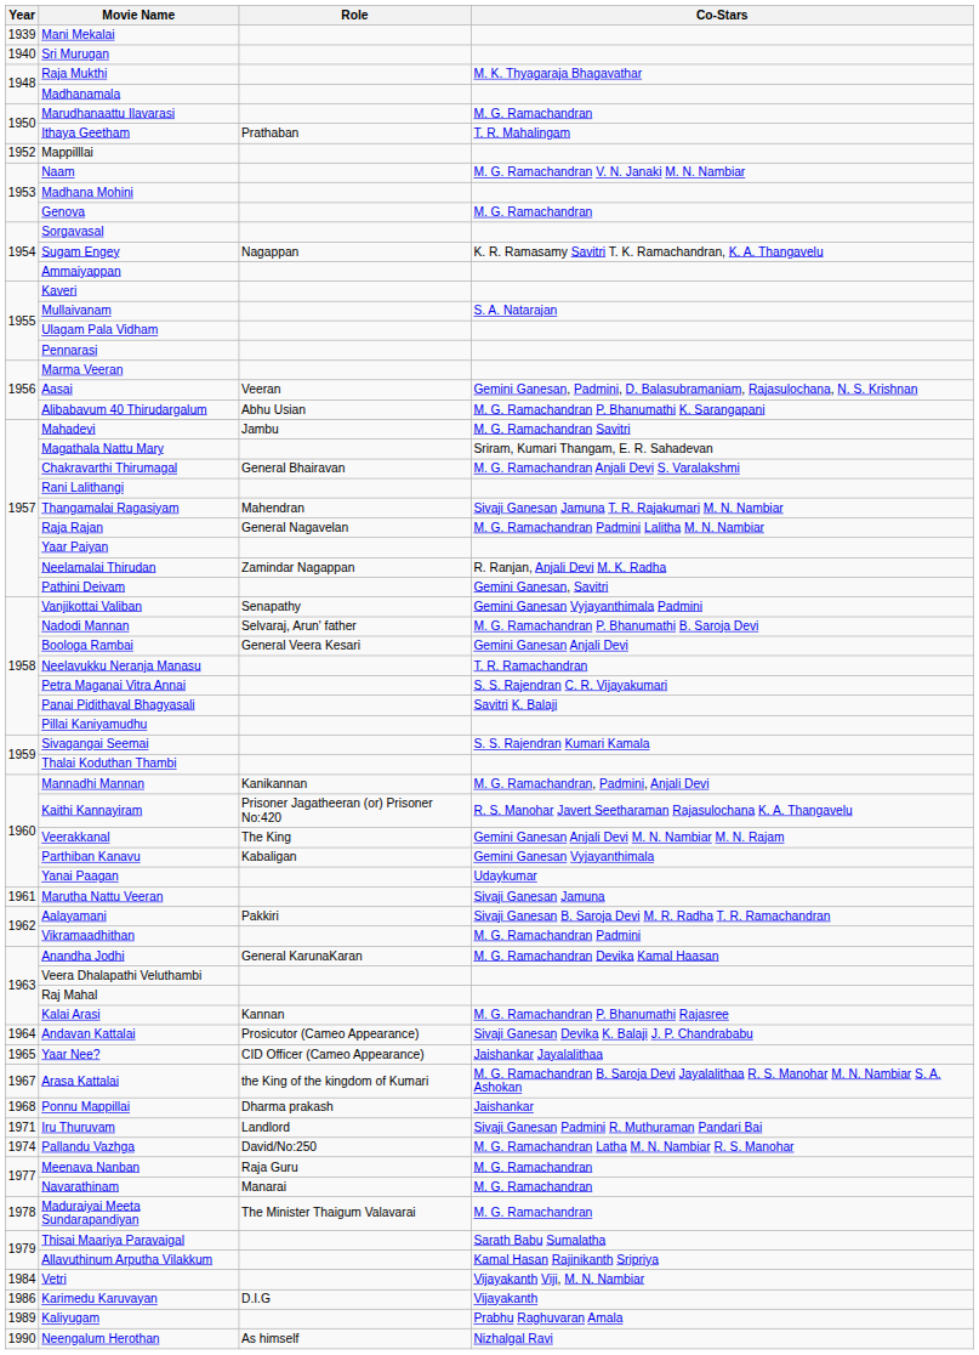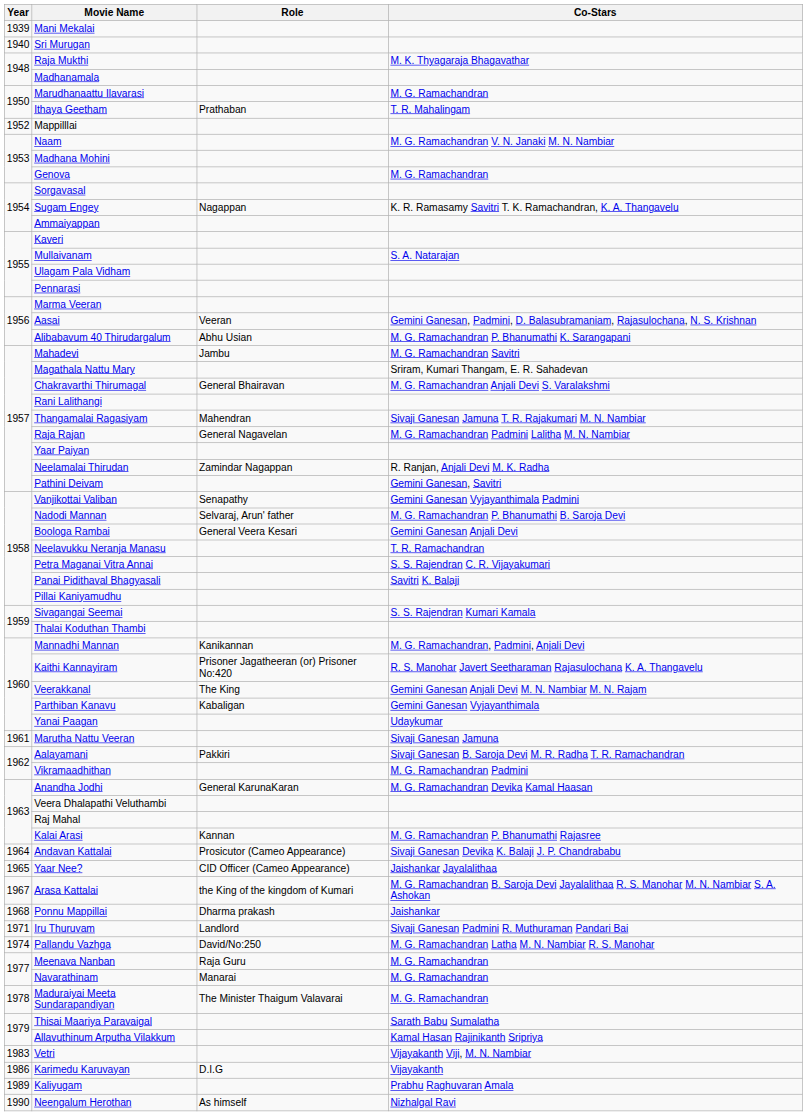 <table class="wikitable">
 <tr>
 <th>Year</th>
 <th>Movie Name</th>
 <th>Role</th>
 <th>Co-Stars</th>
 </tr>
 <tr>
 <td>1939</td>
 <td><a href='#'>Mani Mekalai</a></td>
 <td></td>
 <td></td>
 </tr>
 <tr>
 <td>1940</td>
 <td><a href='#'>Sri Murugan</a></td>
 <td></td>
 <td></td>
 </tr>
 <tr>
 <td rowspan=2>1948</td>
 <td><a href='#'>Raja Mukthi</a></td>
 <td></td>
 <td><a href='#'>M. K. Thyagaraja Bhagavathar</a></td>
 </tr>
 <tr>
 <td><a href='#'>Madhanamala</a></td>
 <td></td>
 <td></td>
 </tr>
 <tr>
 <td rowspan="2">1950</td>
 <td><a href='#'>Marudhanaattu Ilavarasi</a></td>
 <td></td>
 <td><a href='#'>M. G. Ramachandran</a></td>
 </tr>
 <tr>
 <td><a href='#'>Ithaya Geetham</a></td>
 <td>Prathaban</td>
 <td><a href='#'>T. R. Mahalingam</a></td>
 </tr>
 <tr>
 <td>1952</td>
 <td>Mappilllai</td>
 <td></td>
 <td></td>
 </tr>
 <tr>
 <td rowspan=3>1953</td>
 <td><a href='#'>Naam</a></td>
 <td></td>
 <td><a href='#'>M. G. Ramachandran</a> <a href='#'>V. N. Janaki</a> <a href='#'>M. N. Nambiar</a></td>
 </tr>
 <tr>
 <td><a href='#'>Madhana Mohini</a></td>
 <td></td>
 <td></td>
 </tr>
 <tr>
 <td><a href='#'>Genova</a></td>
 <td></td>
 <td><a href='#'>M. G. Ramachandran</a></td>
 </tr>
 <tr>
 <td rowspan=3>1954</td>
 <td><a href='#'>Sorgavasal</a></td>
 <td></td>
 <td></td>
 </tr>
 <tr>
 <td><a href='#'>Sugam Engey</a></td>
 <td>Nagappan</td>
 <td>K. R. Ramasamy <a href='#'>Savitri</a> T. K. Ramachandran, <a href='#'>K. A. Thangavelu</a></td>
 </tr>
 <tr>
 <td><a href='#'>Ammaiyappan</a></td>
 <td></td>
 <td></td>
 </tr>
 <tr>
 <td rowspan=4>1955</td>
 <td><a href='#'>Kaveri</a></td>
 <td></td>
 <td></td>
 </tr>
 <tr>
 <td><a href='#'>Mullaivanam</a></td>
 <td></td>
 <td><a href='#'>S. A. Natarajan</a></td>
 </tr>
 <tr>
 <td><a href='#'>Ulagam Pala Vidham</a></td>
 <td></td>
 <td></td>
 </tr>
 <tr>
 <td><a href='#'>Pennarasi</a></td>
 <td></td>
 <td></td>
 </tr>
 <tr>
 <td rowspan=3>1956</td>
 <td><a href='#'>Marma Veeran</a></td>
 <td></td>
 <td></td>
 </tr>
 <tr>
 <td><a href='#'>Aasai</a></td>
 <td>Veeran</td>
 <td><a href='#'>Gemini Ganesan</a>, <a href='#'>Padmini</a>, <a href='#'>D. Balasubramaniam</a>, <a href='#'>Rajasulochana</a>, <a href='#'>N. S. Krishnan</a></td>
 </tr>
 <tr>
 <td><a href='#'>Alibabavum 40 Thirudargalum</a></td>
 <td>Abhu Usian</td>
 <td><a href='#'>M. G. Ramachandran</a> <a href='#'>P. Bhanumathi</a> <a href='#'>K. Sarangapani</a></td>
 </tr>
 <tr>
 <td rowspan=9>1957</td>
 <td><a href='#'>Mahadevi</a></td>
 <td>Jambu</td>
 <td><a href='#'>M. G. Ramachandran</a> <a href='#'>Savitri</a></td>
 </tr>
 <tr>
 <td><a href='#'>Magathala Nattu Mary</a></td>
 <td></td>
 <td>Sriram, Kumari Thangam, E. R. Sahadevan</td>
 </tr>
 <tr>
 <td><a href='#'>Chakravarthi Thirumagal</a></td>
 <td>General Bhairavan</td>
 <td><a href='#'>M. G. Ramachandran</a> <a href='#'>Anjali Devi</a> <a href='#'>S. Varalakshmi</a></td>
 </tr>
 <tr>
 <td><a href='#'>Rani Lalithangi</a></td>
 <td></td>
 <td></td>
 </tr>
 <tr>
 <td><a href='#'>Thangamalai Ragasiyam</a></td>
 <td>Mahendran</td>
 <td><a href='#'>Sivaji Ganesan</a> <a href='#'>Jamuna</a> <a href='#'>T. R. Rajakumari</a> <a href='#'>M. N. Nambiar</a></td>
 </tr>
 <tr>
 <td><a href='#'>Raja Rajan</a></td>
 <td>General Nagavelan</td>
 <td><a href='#'>M. G. Ramachandran</a> <a href='#'>Padmini</a> <a href='#'>Lalitha</a> <a href='#'>M. N. Nambiar</a></td>
 </tr>
 <tr>
 <td><a href='#'>Yaar Paiyan</a></td>
 <td></td>
 <td></td>
 </tr>
 <tr>
 <td><a href='#'>Neelamalai Thirudan</a></td>
 <td>Zamindar Nagappan</td>
 <td>R. Ranjan, <a href='#'>Anjali Devi</a> <a href='#'>M. K. Radha</a></td>
 </tr>
 <tr>
 <td><a href='#'>Pathini Deivam</a></td>
 <td></td>
 <td><a href='#'>Gemini Ganesan</a>, <a href='#'>Savitri</a></td>
 </tr>
 <tr>
 <td rowspan="7">1958</td>
 <td><a href='#'>Vanjikottai Valiban</a></td>
 <td>Senapathy</td>
 <td><a href='#'>Gemini Ganesan</a> <a href='#'>Vyjayanthimala</a> <a href='#'>Padmini</a></td>
 </tr>
 <tr>
 <td><a href='#'>Nadodi Mannan</a></td>
 <td>Selvaraj, Arun' father</td>
 <td><a href='#'>M. G. Ramachandran</a> <a href='#'>P. Bhanumathi</a> <a href='#'>B. Saroja Devi</a></td>
 </tr>
 <tr>
 <td><a href='#'>Boologa Rambai</a></td>
 <td>General Veera Kesari</td>
 <td><a href='#'>Gemini Ganesan</a> <a href='#'>Anjali Devi</a></td>
 </tr>
 <tr>
 <td><a href='#'>Neelavukku Neranja Manasu</a></td>
 <td></td>
 <td><a href='#'>T. R. Ramachandran</a></td>
 </tr>
 <tr>
 <td><a href='#'>Petra Maganai Vitra Annai</a></td>
 <td></td>
 <td><a href='#'>S. S. Rajendran</a> <a href='#'>C. R. Vijayakumari</a></td>
 </tr>
 <tr>
 <td><a href='#'>Panai Pidithaval Bhagyasali</a></td>
 <td></td>
 <td><a href='#'>Savitri</a> <a href='#'>K. Balaji</a></td>
 </tr>
 <tr>
 <td><a href='#'>Pillai Kaniyamudhu</a></td>
 <td></td>
 <td></td>
 </tr>
 <tr>
 <td rowspan=2>1959</td>
 <td><a href='#'>Sivagangai Seemai</a></td>
 <td></td>
 <td><a href='#'>S. S. Rajendran</a> <a href='#'>Kumari Kamala</a></td>
 </tr>
 <tr>
 <td><a href='#'>Thalai Koduthan Thambi</a></td>
 <td></td>
 <td></td>
 </tr>
 <tr>
 <td rowspan="5">1960</td>
 <td><a href='#'>Mannadhi Mannan</a></td>
 <td>Kanikannan</td>
 <td><a href='#'>M. G. Ramachandran</a>, <a href='#'>Padmini</a>, <a href='#'>Anjali Devi</a></td>
 </tr>
 <tr>
 <td><a href='#'>Kaithi Kannayiram</a></td>
 <td>Prisoner Jagatheeran (or) Prisoner No:420</td>
 <td><a href='#'>R. S. Manohar</a> <a href='#'>Javert Seetharaman</a> <a href='#'>Rajasulochana</a> <a href='#'>K. A. Thangavelu</a></td>
 </tr>
 <tr>
 <td><a href='#'>Veerakkanal</a></td>
 <td>The King</td>
 <td><a href='#'>Gemini Ganesan</a> <a href='#'>Anjali Devi</a> <a href='#'>M. N. Nambiar</a> <a href='#'>M. N. Rajam</a></td>
 </tr>
 <tr>
 <td><a href='#'>Parthiban Kanavu</a></td>
 <td>Kabaligan</td>
 <td><a href='#'>Gemini Ganesan</a> <a href='#'>Vyjayanthimala</a></td>
 </tr>
 <tr>
 <td><a href='#'>Yanai Paagan</a></td>
 <td></td>
 <td><a href='#'>Udaykumar</a></td>
 </tr>
 <tr>
 <td>1961</td>
 <td><a href='#'>Marutha Nattu Veeran</a></td>
 <td></td>
 <td><a href='#'>Sivaji Ganesan</a> <a href='#'>Jamuna</a></td>
 </tr>
 <tr>
 <td rowspan=2>1962</td>
 <td><a href='#'>Aalayamani</a></td>
 <td>Pakkiri</td>
 <td><a href='#'>Sivaji Ganesan</a> <a href='#'>B. Saroja Devi</a> <a href='#'>M. R. Radha</a> <a href='#'>T. R. Ramachandran</a></td>
 </tr>
 <tr>
 <td><a href='#'>Vikramaadhithan</a></td>
 <td></td>
 <td><a href='#'>M. G. Ramachandran</a> <a href='#'>Padmini</a></td>
 </tr>
 <tr>
 <td rowspan="4">1963</td>
 <td><a href='#'>Anandha Jodhi</a></td>
 <td>General KarunaKaran</td>
 <td><a href='#'>M. G. Ramachandran</a> <a href='#'>Devika</a> <a href='#'>Kamal Haasan</a></td>
 </tr>
 <tr>
 <td>Veera Dhalapathi Veluthambi</td>
 <td></td>
 <td></td>
 </tr>
 <tr>
 <td>Raj Mahal</td>
 <td></td>
 <td></td>
 </tr>
 <tr>
 <td><a href='#'>Kalai Arasi</a></td>
 <td>Kannan</td>
 <td><a href='#'>M. G. Ramachandran</a> <a href='#'>P. Bhanumathi</a> <a href='#'>Rajasree</a></td>
 </tr>
 <tr>
 <td>1964</td>
 <td><a href='#'>Andavan Kattalai</a></td>
 <td>Prosicutor (Cameo Appearance)</td>
 <td><a href='#'>Sivaji Ganesan</a> <a href='#'>Devika</a> <a href='#'>K. Balaji</a> <a href='#'>J. P. Chandrababu</a></td>
 </tr>
 <tr>
 <td>1965</td>
 <td><a href='#'>Yaar Nee?</a></td>
 <td>CID Officer (Cameo Appearance)</td>
 <td><a href='#'>Jaishankar</a> <a href='#'>Jayalalithaa</a></td>
 </tr>
 <tr>
 <td>1967</td>
 <td><a href='#'>Arasa Kattalai</a></td>
 <td>the King of the kingdom of Kumari</td>
 <td><a href='#'>M. G. Ramachandran</a> <a href='#'>B. Saroja Devi</a> <a href='#'>Jayalalithaa</a> <a href='#'>R. S. Manohar</a> <a href='#'>M. N. Nambiar</a> <a href='#'>S. A. Ashokan</a></td>
 </tr>
 <tr>
 <td>1968</td>
 <td><a href='#'>Ponnu Mappillai</a></td>
 <td>Dharma prakash</td>
 <td><a href='#'>Jaishankar</a></td>
 </tr>
 <tr>
 <td>1971</td>
 <td><a href='#'>Iru Thuruvam</a></td>
 <td>Landlord</td>
 <td><a href='#'>Sivaji Ganesan</a> <a href='#'>Padmini</a> <a href='#'>R. Muthuraman</a> <a href='#'>Pandari Bai</a></td>
 </tr>
 <tr>
 <td>1974</td>
 <td><a href='#'>Pallandu Vazhga</a></td>
 <td>David/No:250</td>
 <td><a href='#'>M. G. Ramachandran</a> <a href='#'>Latha</a> <a href='#'>M. N. Nambiar</a> <a href='#'>R. S. Manohar</a></td>
 </tr>
 <tr>
 <td rowspan=2>1977</td>
 <td><a href='#'>Meenava Nanban</a></td>
 <td>Raja Guru</td>
 <td><a href='#'>M. G. Ramachandran</a></td>
 </tr>
 <tr>
 <td><a href='#'>Navarathinam</a></td>
 <td>Manarai</td>
 <td><a href='#'>M. G. Ramachandran</a></td>
 </tr>
 <tr>
 <td>1978</td>
 <td><a href='#'>Maduraiyai Meeta Sundarapandiyan</a></td>
 <td>The Minister Thaigum Valavarai</td>
 <td><a href='#'>M. G. Ramachandran</a></td>
 </tr>
 <tr>
 <td rowspan=2>1979</td>
 <td><a href='#'>Thisai Maariya Paravaigal</a></td>
 <td></td>
 <td><a href='#'>Sarath Babu</a> <a href='#'>Sumalatha</a></td>
 </tr>
 <tr>
 <td><a href='#'>Allavuthinum Arputha Vilakkum</a></td>
 <td></td>
 <td><a href='#'>Kamal Hasan</a> <a href='#'>Rajinikanth</a> <a href='#'>Sripriya</a></td>
 </tr>
 <tr>
-<td>1984</td>
+<td>1983</td>
 <td><a href='#'>Vetri</a></td>
 <td></td>
 <td><a href='#'>Vijayakanth</a> <a href='#'>Viji</a>, <a href='#'>M. N. Nambiar</a></td>
 </tr>
 <tr>
 <td>1986</td>
 <td><a href='#'>Karimedu Karuvayan</a></td>
 <td>D.I.G</td>
 <td><a href='#'>Vijayakanth</a></td>
 </tr>
 <tr>
 <td>1989</td>
 <td><a href='#'>Kaliyugam</a></td>
 <td></td>
 <td><a href='#'>Prabhu</a> <a href='#'>Raghuvaran</a> <a href='#'>Amala</a></td>
 </tr>
 <tr>
 <td>1990</td>
 <td><a href='#'>Neengalum Herothan</a></td>
 <td>As himself</td>
 <td><a href='#'>Nizhalgal Ravi</a></td>
 </tr>
 </table>
